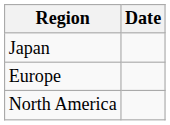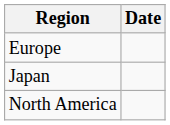 <table class="wikitable">
 <tr>
 <th>Region</th>
 <th>Date</th>
 </tr>
 <tr>
-<td>Japan</td>
+<td>Europe</td>
 <td></td>
 </tr>
 <tr>
-<td>Europe</td>
+<td>Japan</td>
 <td></td>
 </tr>
 <tr>
 <td>North America</td>
 <td></td>
 </tr>
 </table>
